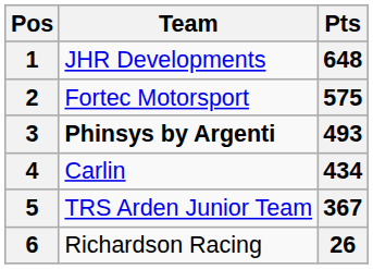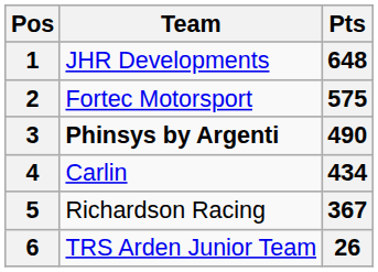 <table class="wikitable" style="font-size: 85%">
 <tr style="background:#f9f9f9">
 <th>Pos</th>
 <th>Team</th>
 <th>Pts</th>
 </tr>
 <tr>
 <th>1</th>
 <td><a href='#'>JHR Developments</a></td>
 <th>648</th>
 </tr>
 <tr>
 <th>2</th>
 <td><a href='#'>Fortec Motorsport</a></td>
 <th>575</th>
 </tr>
 <tr>
 <th>3</th>
 <td><strong>Phinsys by Argenti</strong></td>
-<th>493</th>
+<th>490</th>
 </tr>
 <tr>
 <th>4</th>
 <td><a href='#'>Carlin</a></td>
 <th>434</th>
 </tr>
 <tr>
 <th>5</th>
-<td><a href='#'>TRS Arden Junior Team</a></td>
+<td>Richardson Racing</td>
 <th>367</th>
 </tr>
 <tr>
 <th>6</th>
-<td>Richardson Racing</td>
+<td><a href='#'>TRS Arden Junior Team</a></td>
 <th>26</th>
 </tr>
 </table>
